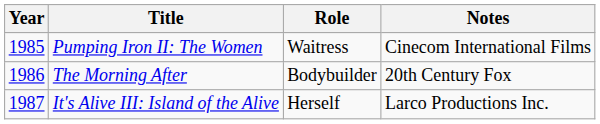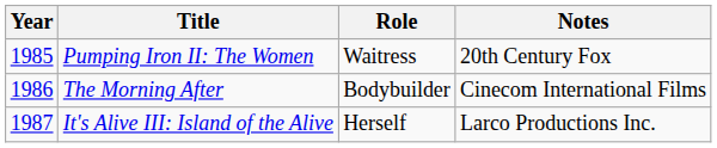 <table class="sortable wikitable">
 <tr>
 <th>Year</th>
 <th>Title</th>
 <th>Role</th>
 <th>Notes</th>
 </tr>
 <tr>
 <td><a href='#'>1985</a></td>
 <td><em><a href='#'>Pumping Iron II: The Women</a></em></td>
 <td>Waitress</td>
-<td>Cinecom International Films</td>
+<td>20th Century Fox</td>
 </tr>
 <tr>
 <td><a href='#'>1986</a></td>
 <td><em><a href='#'>The Morning After</a></em></td>
 <td>Bodybuilder</td>
-<td>20th Century Fox</td>
+<td>Cinecom International Films</td>
 </tr>
 <tr>
 <td><a href='#'>1987</a></td>
 <td><em><a href='#'>It's Alive III: Island of the Alive</a></em></td>
 <td>Herself</td>
 <td>Larco Productions Inc.</td>
 </tr>
 </table>
